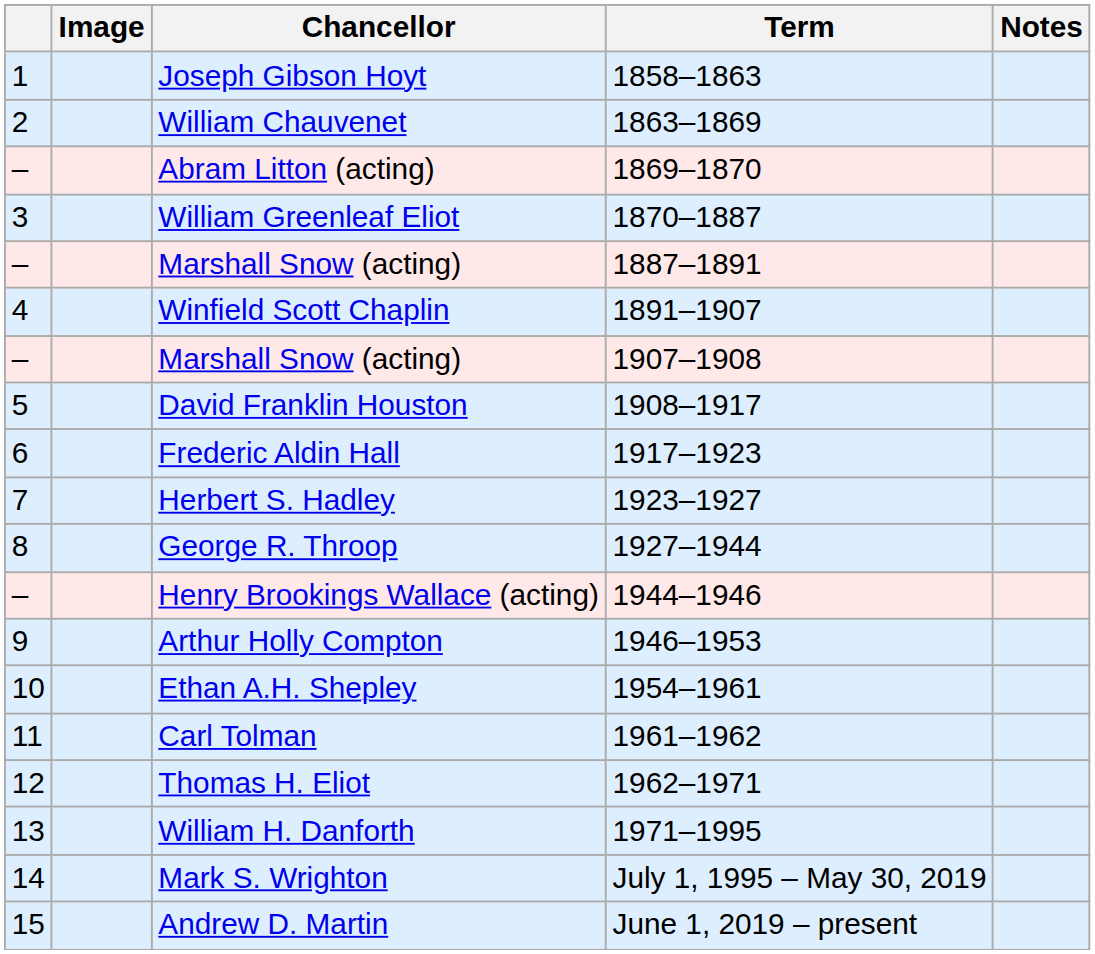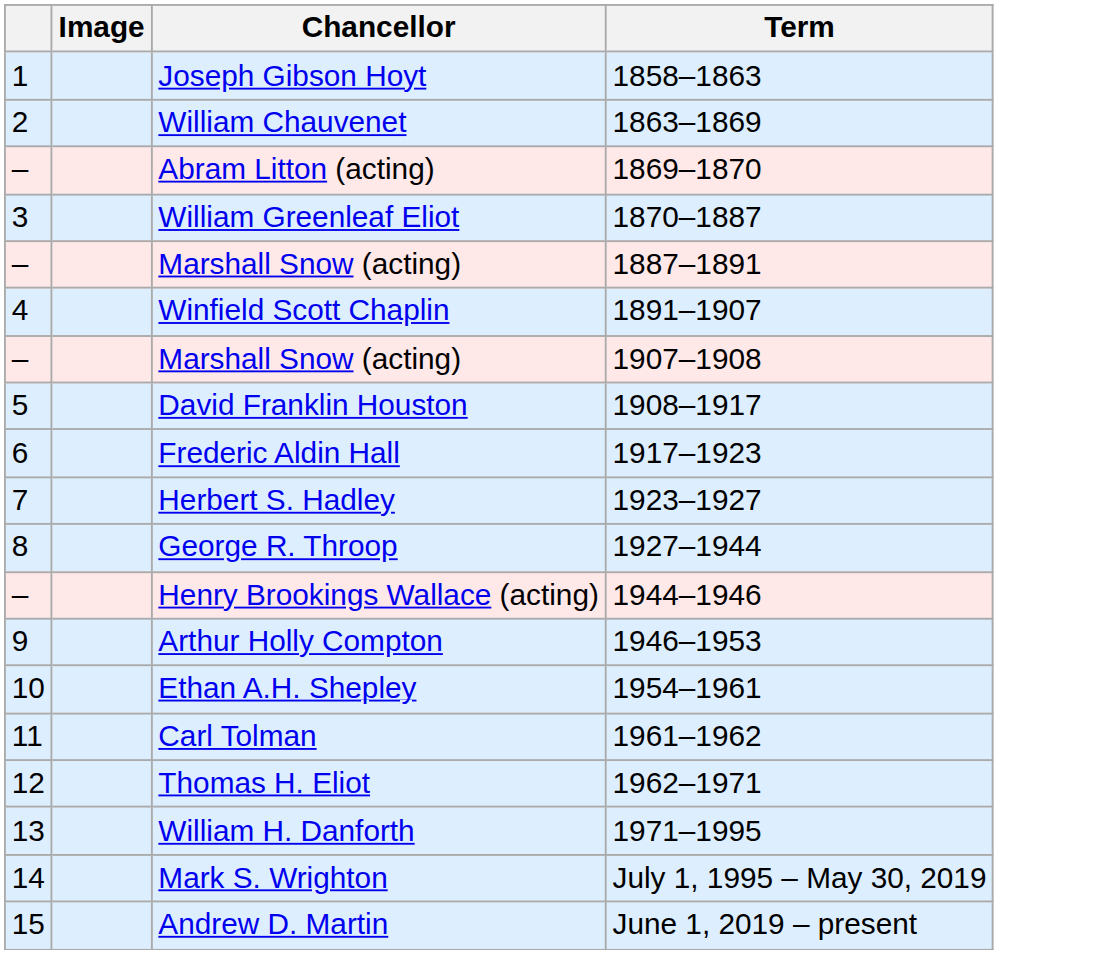 <table class="wikitable">
 <tr>
 <th></th>
 <th>Image</th>
 <th>Chancellor</th>
 <th>Term</th>
-<th>Notes</th>
 </tr>
 <tr bgcolor="#ddeeff">
 <td>1</td>
 <td></td>
 <td><a href='#'>Joseph Gibson Hoyt</a></td>
 <td>1858–1863</td>
-<td></td>
 </tr>
 <tr bgcolor="#ddeeff">
 <td>2</td>
 <td></td>
 <td><a href='#'>William Chauvenet</a></td>
 <td>1863–1869</td>
-<td></td>
 </tr>
 <tr bgcolor=#ffe8e8>
 <td>–</td>
 <td></td>
 <td><a href='#'>Abram Litton</a> (acting)</td>
 <td>1869–1870</td>
-<td></td>
 </tr>
 <tr bgcolor="#ddeeff">
 <td>3</td>
 <td></td>
 <td><a href='#'>William Greenleaf Eliot</a></td>
 <td>1870–1887</td>
-<td></td>
 </tr>
 <tr bgcolor=#ffe8e8>
 <td>–</td>
 <td></td>
 <td><a href='#'>Marshall Snow</a> (acting)</td>
 <td>1887–1891</td>
-<td></td>
 </tr>
 <tr bgcolor="#ddeeff">
 <td>4</td>
 <td></td>
 <td><a href='#'>Winfield Scott Chaplin</a></td>
 <td>1891–1907</td>
-<td></td>
 </tr>
 <tr bgcolor=#ffe8e8>
 <td>–</td>
 <td></td>
 <td><a href='#'>Marshall Snow</a> (acting)</td>
 <td>1907–1908</td>
-<td></td>
 </tr>
 <tr bgcolor="#ddeeff">
 <td>5</td>
 <td></td>
 <td><a href='#'>David Franklin Houston</a></td>
 <td>1908–1917</td>
-<td></td>
 </tr>
 <tr bgcolor="#ddeeff">
 <td>6</td>
 <td></td>
 <td><a href='#'>Frederic Aldin Hall</a></td>
 <td>1917–1923</td>
-<td></td>
 </tr>
 <tr bgcolor="#ddeeff">
 <td>7</td>
 <td></td>
 <td><a href='#'>Herbert S. Hadley</a></td>
 <td>1923–1927</td>
-<td></td>
 </tr>
 <tr bgcolor="#ddeeff">
 <td>8</td>
 <td></td>
 <td><a href='#'>George R. Throop</a></td>
 <td>1927–1944</td>
-<td></td>
 </tr>
 <tr bgcolor=#ffe8e8>
 <td>–</td>
 <td></td>
 <td><a href='#'>Henry Brookings Wallace</a> (acting)</td>
 <td>1944–1946</td>
-<td></td>
 </tr>
 <tr bgcolor="#ddeeff">
 <td>9</td>
 <td></td>
 <td><a href='#'>Arthur Holly Compton</a></td>
 <td>1946–1953</td>
-<td></td>
 </tr>
 <tr bgcolor="#ddeeff">
 <td>10</td>
 <td></td>
 <td><a href='#'>Ethan A.H. Shepley</a></td>
 <td>1954–1961</td>
-<td></td>
 </tr>
 <tr bgcolor="#ddeeff">
 <td>11</td>
 <td></td>
 <td><a href='#'>Carl Tolman</a></td>
 <td>1961–1962</td>
-<td></td>
 </tr>
 <tr bgcolor="#ddeeff">
 <td>12</td>
 <td></td>
 <td><a href='#'>Thomas H. Eliot</a></td>
 <td>1962–1971</td>
-<td></td>
 </tr>
 <tr bgcolor="#ddeeff">
 <td>13</td>
 <td></td>
 <td><a href='#'>William H. Danforth</a></td>
 <td>1971–1995</td>
-<td></td>
 </tr>
 <tr bgcolor="#ddeeff">
 <td>14</td>
 <td></td>
 <td><a href='#'>Mark S. Wrighton</a></td>
 <td>July 1, 1995 – May 30, 2019</td>
-<td></td>
 </tr>
 <tr bgcolor="#ddeeff">
 <td>15</td>
 <td></td>
 <td><a href='#'>Andrew D. Martin</a></td>
 <td>June 1, 2019 – present</td>
-<td></td>
 </tr>
 </table>
